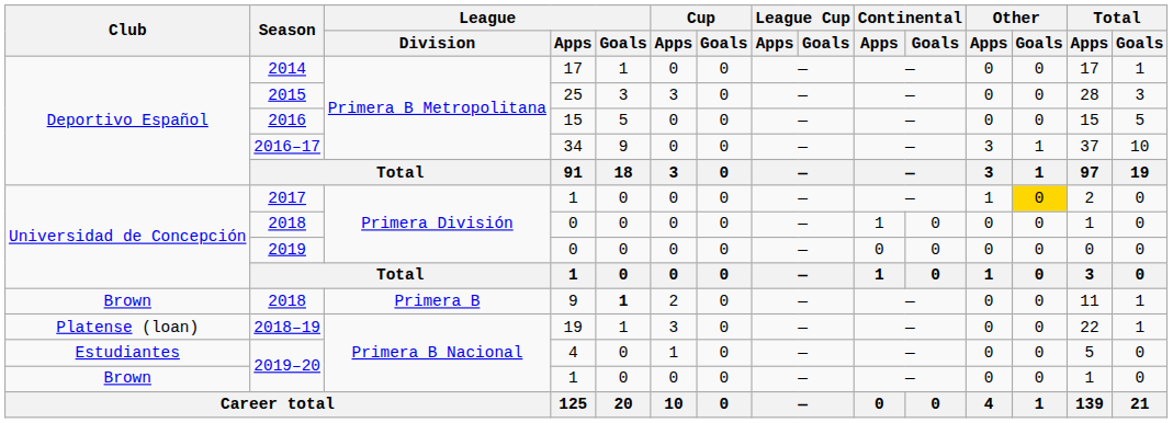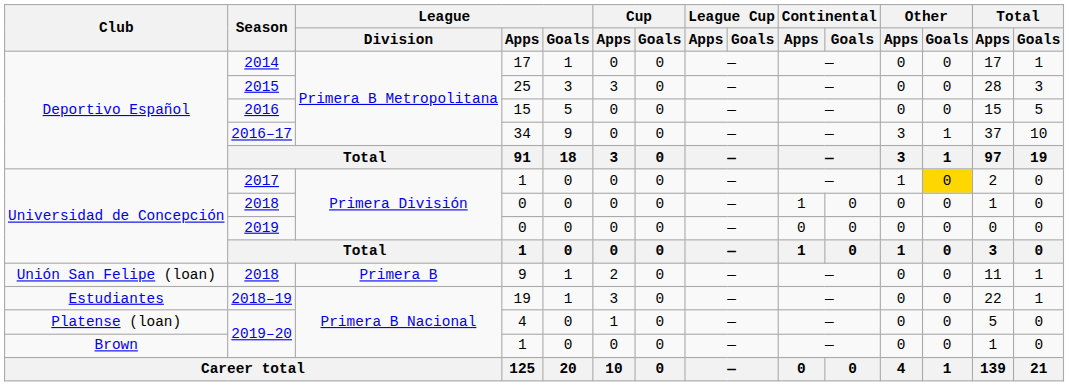 <table class="wikitable" style="text-align:center">
 <tr>
 <th rowspan="2">Club</th>
 <th rowspan="2">Season</th>
 <th colspan="3">League</th>
 <th colspan="2">Cup</th>
 <th colspan="2">League Cup</th>
 <th colspan="2">Continental</th>
 <th colspan="2">Other</th>
 <th colspan="2">Total</th>
 </tr>
 <tr>
 <th>Division</th>
 <th>Apps</th>
 <th>Goals</th>
 <th>Apps</th>
 <th>Goals</th>
 <th>Apps</th>
 <th>Goals</th>
 <th>Apps</th>
 <th>Goals</th>
 <th>Apps</th>
 <th>Goals</th>
 <th>Apps</th>
 <th>Goals</th>
 </tr>
 <tr>
 <td rowspan="5"><a href='#'>Deportivo Español</a></td>
 <td><a href='#'>2014</a></td>
 <td rowspan="4"><a href='#'>Primera B Metropolitana</a></td>
 <td>17</td>
 <td>1</td>
 <td>0</td>
 <td>0</td>
 <td colspan="2">—</td>
 <td colspan="2">—</td>
 <td>0</td>
 <td>0</td>
 <td>17</td>
 <td>1</td>
 </tr>
 <tr>
 <td><a href='#'>2015</a></td>
 <td>25</td>
 <td>3</td>
 <td>3</td>
 <td>0</td>
 <td colspan="2">—</td>
 <td colspan="2">—</td>
 <td>0</td>
 <td>0</td>
 <td>28</td>
 <td>3</td>
 </tr>
 <tr>
 <td><a href='#'>2016</a></td>
 <td>15</td>
 <td>5</td>
 <td>0</td>
 <td>0</td>
 <td colspan="2">—</td>
 <td colspan="2">—</td>
 <td>0</td>
 <td>0</td>
 <td>15</td>
 <td>5</td>
 </tr>
 <tr>
 <td><a href='#'>2016–17</a></td>
 <td>34</td>
 <td>9</td>
 <td>0</td>
 <td>0</td>
 <td colspan="2">—</td>
 <td colspan="2">—</td>
 <td>3</td>
 <td>1</td>
 <td>37</td>
 <td>10</td>
 </tr>
 <tr>
 <th colspan="2">Total</th>
 <th>91</th>
 <th>18</th>
 <th>3</th>
 <th>0</th>
 <th colspan="2">—</th>
 <th colspan="2">—</th>
 <th>3</th>
 <th>1</th>
 <th>97</th>
 <th>19</th>
 </tr>
 <tr>
 <td rowspan="4"><a href='#'>Universidad de Concepción</a></td>
 <td><a href='#'>2017</a></td>
 <td rowspan="3"><a href='#'>Primera División</a></td>
 <td>1</td>
 <td>0</td>
 <td>0</td>
 <td>0</td>
 <td colspan="2">—</td>
 <td colspan="2">—</td>
 <td>1</td>
 <td style="background: gold;">0</td>
 <td>2</td>
 <td>0</td>
 </tr>
 <tr>
 <td><a href='#'>2018</a></td>
 <td>0</td>
 <td>0</td>
 <td>0</td>
 <td>0</td>
 <td colspan="2">—</td>
 <td>1</td>
 <td>0</td>
 <td>0</td>
 <td>0</td>
 <td>1</td>
 <td>0</td>
 </tr>
 <tr>
 <td><a href='#'>2019</a></td>
 <td>0</td>
 <td>0</td>
 <td>0</td>
 <td>0</td>
 <td colspan="2">—</td>
 <td>0</td>
 <td>0</td>
 <td>0</td>
 <td>0</td>
 <td>0</td>
 <td>0</td>
 </tr>
 <tr>
 <th colspan="2">Total</th>
 <th>1</th>
 <th>0</th>
 <th>0</th>
 <th>0</th>
 <th colspan="2">—</th>
 <th>1</th>
 <th>0</th>
 <th>1</th>
 <th>0</th>
 <th>3</th>
 <th>0</th>
 </tr>
 <tr>
-<td rowspan="1"><a href='#'>Brown</a></td>
+<td rowspan="1"><a href='#'>Unión San Felipe</a> (loan)</td>
 <td><a href='#'>2018</a></td>
 <td rowspan="1"><a href='#'>Primera B</a></td>
 <td>9</td>
-<td><strong>1</strong></td>
+<td>1</td>
 <td>2</td>
 <td>0</td>
 <td colspan="2">—</td>
 <td colspan="2">—</td>
 <td>0</td>
 <td>0</td>
 <td>11</td>
 <td>1</td>
 </tr>
 <tr>
-<td rowspan="1"><a href='#'>Platense</a> (loan)</td>
+<td rowspan="1"><a href='#'>Estudiantes</a></td>
 <td><a href='#'>2018–19</a></td>
 <td rowspan="3"><a href='#'>Primera B Nacional</a></td>
 <td>19</td>
 <td>1</td>
 <td>3</td>
 <td>0</td>
 <td colspan="2">—</td>
 <td colspan="2">—</td>
 <td>0</td>
 <td>0</td>
 <td>22</td>
 <td>1</td>
 </tr>
 <tr>
-<td rowspan="1"><a href='#'>Estudiantes</a></td>
+<td rowspan="1"><a href='#'>Platense</a> (loan)</td>
 <td rowspan="2"><a href='#'>2019–20</a></td>
 <td>4</td>
 <td>0</td>
 <td>1</td>
 <td>0</td>
 <td colspan="2">—</td>
 <td colspan="2">—</td>
 <td>0</td>
 <td>0</td>
 <td>5</td>
 <td>0</td>
 </tr>
 <tr>
 <td rowspan="1"><a href='#'>Brown</a></td>
 <td>1</td>
 <td>0</td>
 <td>0</td>
 <td>0</td>
 <td colspan="2">—</td>
 <td colspan="2">—</td>
 <td>0</td>
 <td>0</td>
 <td>1</td>
 <td>0</td>
 </tr>
 <tr>
 <th colspan="3">Career total</th>
 <th>125</th>
 <th>20</th>
 <th>10</th>
 <th>0</th>
 <th colspan="2">—</th>
 <th>0</th>
 <th>0</th>
 <th>4</th>
 <th>1</th>
 <th>139</th>
 <th>21</th>
 </tr>
 </table>
